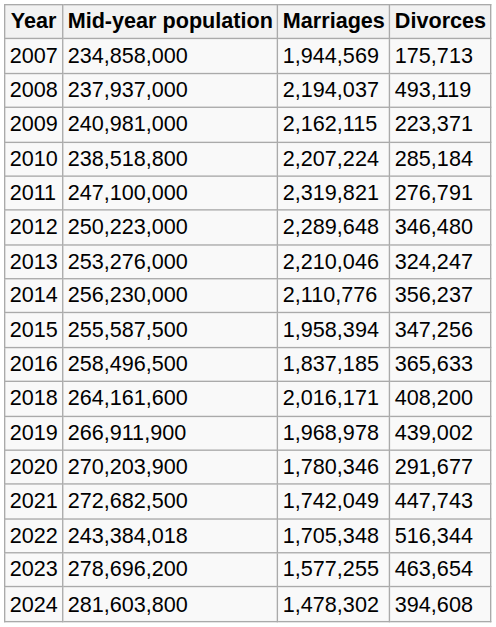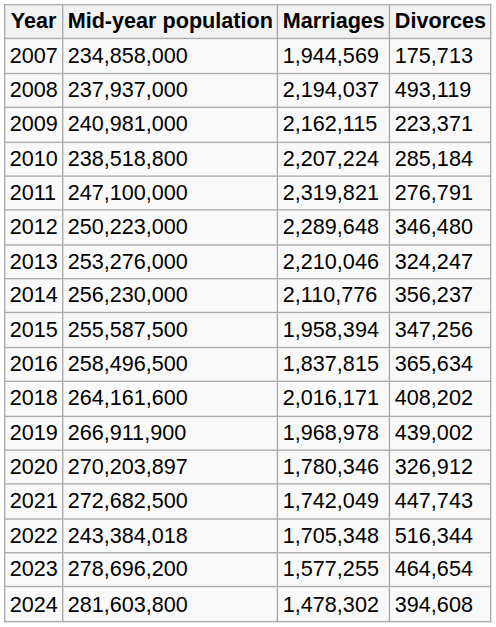 <table class="wikitable sortable">
 <tr>
 <th>Year</th>
 <th>Mid-year population</th>
 <th>Marriages</th>
 <th>Divorces</th>
 </tr>
 <tr>
 <td>2007</td>
 <td>234,858,000</td>
 <td>1,944,569</td>
 <td>175,713</td>
 </tr>
 <tr>
 <td>2008</td>
 <td>237,937,000</td>
 <td>2,194,037</td>
 <td>493,119</td>
 </tr>
 <tr>
 <td>2009</td>
 <td>240,981,000</td>
 <td>2,162,115</td>
 <td>223,371</td>
 </tr>
 <tr>
 <td>2010</td>
 <td>238,518,800</td>
 <td>2,207,224</td>
 <td>285,184</td>
 </tr>
 <tr>
 <td>2011</td>
 <td>247,100,000</td>
 <td>2,319,821</td>
 <td>276,791</td>
 </tr>
 <tr>
 <td>2012</td>
 <td>250,223,000</td>
 <td>2,289,648</td>
 <td>346,480</td>
 </tr>
 <tr>
 <td>2013</td>
 <td>253,276,000</td>
 <td>2,210,046</td>
 <td>324,247</td>
 </tr>
 <tr>
 <td>2014</td>
 <td>256,230,000</td>
 <td>2,110,776</td>
 <td>356,237</td>
 </tr>
 <tr>
 <td>2015</td>
 <td>255,587,500</td>
 <td>1,958,394</td>
 <td>347,256</td>
 </tr>
 <tr>
 <td>2016</td>
 <td>258,496,500</td>
-<td>1,837,185</td>
-<td>365,633</td>
+<td>1,837,815</td>
+<td>365,634</td>
 </tr>
 <tr>
 <td>2018</td>
 <td>264,161,600</td>
 <td>2,016,171</td>
-<td>408,200</td>
+<td>408,202</td>
 </tr>
 <tr>
 <td>2019</td>
 <td>266,911,900</td>
 <td>1,968,978</td>
 <td>439,002</td>
 </tr>
 <tr>
 <td>2020</td>
-<td>270,203,900</td>
+<td>270,203,897</td>
 <td>1,780,346</td>
-<td>291,677</td>
+<td>326,912</td>
 </tr>
 <tr>
 <td>2021</td>
 <td>272,682,500</td>
 <td>1,742,049</td>
 <td>447,743</td>
 </tr>
 <tr>
 <td>2022</td>
 <td>243,384,018</td>
 <td>1,705,348</td>
 <td>516,344</td>
 </tr>
 <tr>
 <td>2023</td>
 <td>278,696,200</td>
 <td>1,577,255</td>
-<td>463,654</td>
+<td>464,654</td>
 </tr>
 <tr>
 <td>2024</td>
 <td>281,603,800</td>
 <td>1,478,302</td>
 <td>394,608</td>
 </tr>
 </table>
